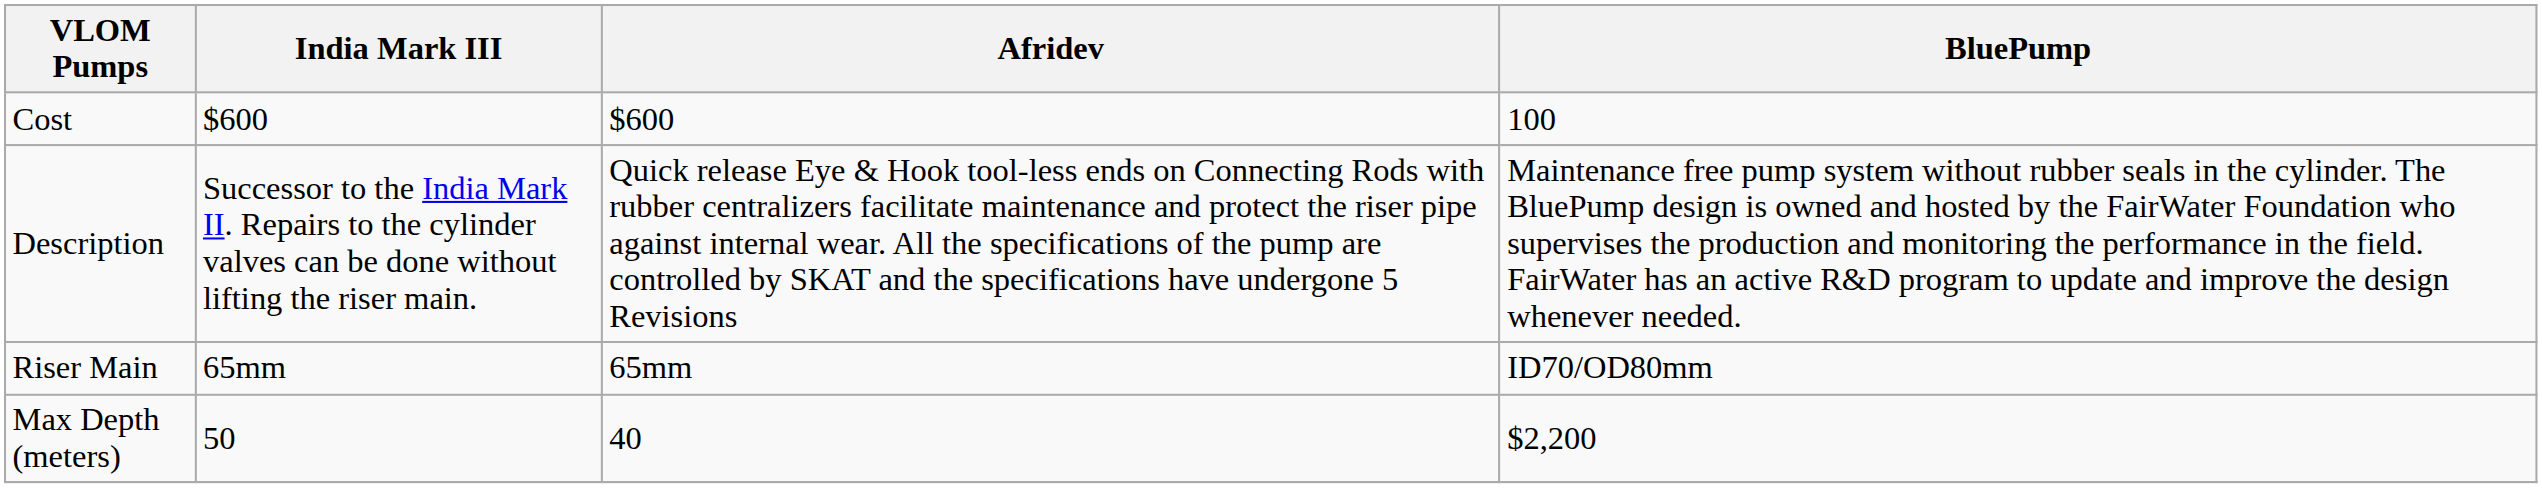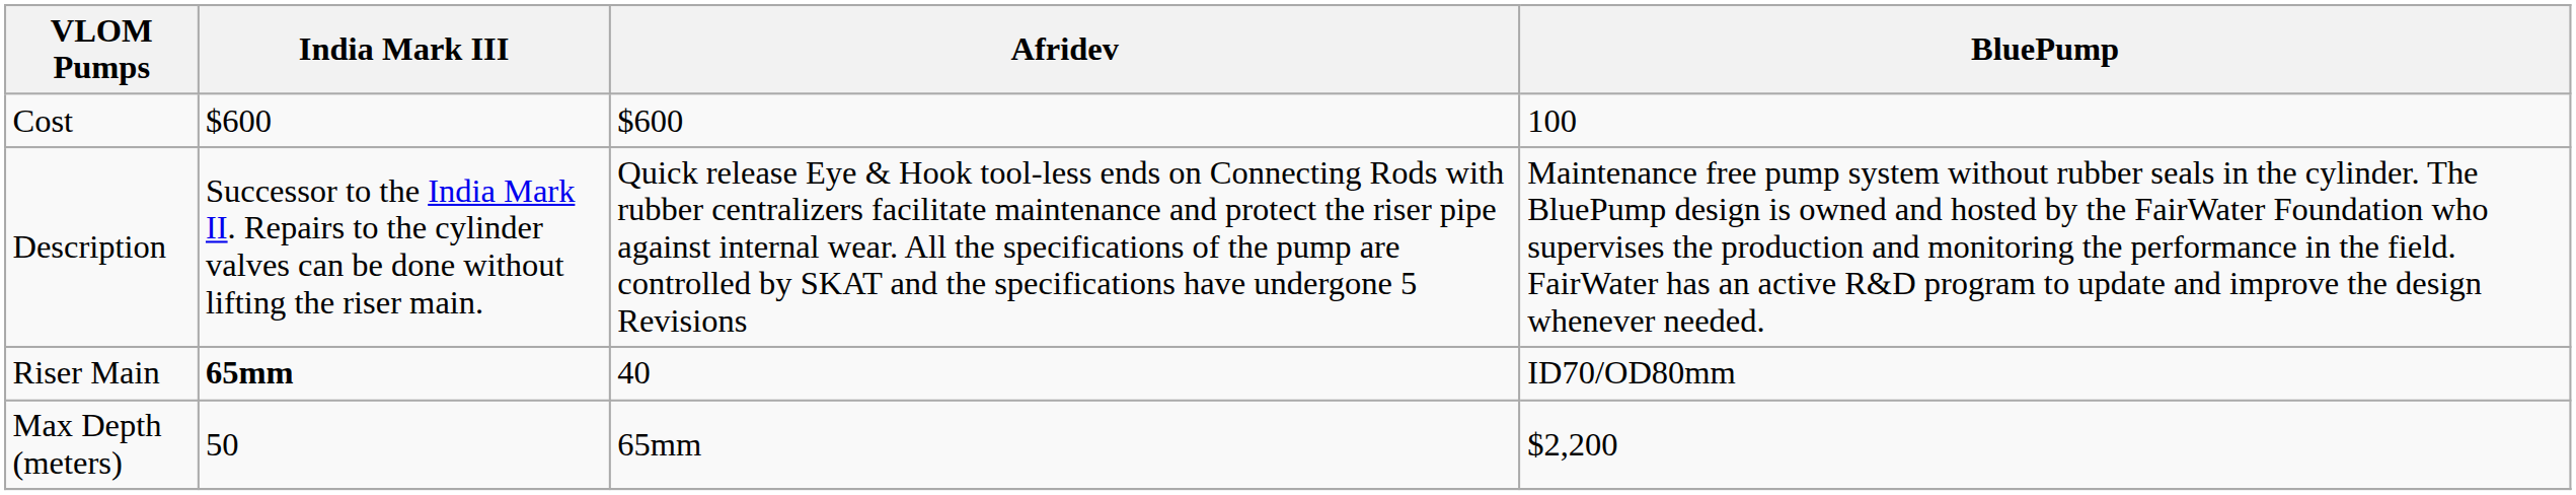 <table class="wikitable">
 <tr>
 <th>VLOM Pumps</th>
 <th>India Mark III</th>
 <th>Afridev</th>
 <th>BluePump</th>
 </tr>
 <tr>
 <td>Cost</td>
 <td>$600</td>
 <td>$600</td>
 <td>100</td>
 </tr>
 <tr>
 <td>Description</td>
 <td>Successor to the <a href='#'>India Mark II</a>. Repairs to the cylinder valves can be done without lifting the riser main.</td>
 <td>Quick release Eye & Hook tool-less ends on Connecting Rods with rubber centralizers facilitate maintenance and protect the riser pipe against internal wear.  All the specifications of the pump are controlled by SKAT and the specifications have undergone 5 Revisions</td>
 <td>Maintenance free pump system without rubber seals in the cylinder.  The BluePump design is owned and hosted by the FairWater Foundation  who supervises the production and monitoring the performance in the field. FairWater has an active R&D program to update and improve the design whenever needed.</td>
 </tr>
 <tr>
 <td>Riser Main</td>
-<td>65mm</td>
-<td>65mm</td>
+<td><strong>65mm</strong></td>
+<td>40</td>
 <td>ID70/OD80mm</td>
 </tr>
 <tr>
 <td>Max Depth (meters)</td>
 <td>50</td>
-<td>40</td>
+<td>65mm</td>
 <td>$2,200</td>
 </tr>
 <tr>
 </tr>
 </table>
